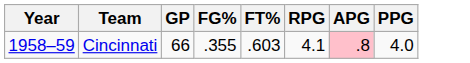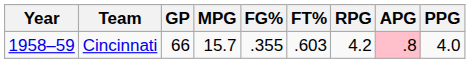 <table class="wikitable sortable" style="font-size:95%; text-align:right;">
 <tr>
 <th>Year</th>
 <th>Team</th>
 <th>GP</th>
+<th>MPG</th>
 <th>FG%</th>
 <th>FT%</th>
 <th>RPG</th>
 <th>APG</th>
 <th>PPG</th>
 </tr>
 <tr>
 <td style="text-align:left;"><a href='#'>1958–59</a></td>
 <td style="text-align:left;"><a href='#'>Cincinnati</a></td>
 <td>66</td>
+<td>15.7</td>
 <td>.355</td>
 <td>.603</td>
-<td>4.1</td>
+<td>4.2</td>
 <td style="background: pink;">.8</td>
 <td>4.0</td>
 </tr>
 </table>
